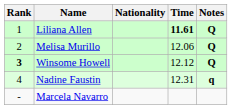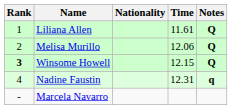 <table class="wikitable sortable" style="text-align:center">
 <tr>
 <th>Rank</th>
 <th>Name</th>
 <th>Nationality</th>
 <th>Time</th>
 <th>Notes</th>
 </tr>
 <tr bgcolor=ccffcc>
 <td>1</td>
 <td align=left><a href='#'>Liliana Allen</a></td>
 <td align=left></td>
-<td><strong>11.61</strong></td>
+<td>11.61</td>
 <td><strong>Q</strong></td>
 </tr>
 <tr bgcolor=ccffcc>
 <td>2</td>
 <td align=left><a href='#'>Melisa Murillo</a></td>
 <td align=left></td>
 <td>12.06</td>
 <td><strong>Q</strong></td>
 </tr>
 <tr bgcolor=ccffcc>
 <td><strong>3</strong></td>
 <td align=left><a href='#'>Winsome Howell</a></td>
 <td align=left></td>
-<td>12.12</td>
+<td>12.15</td>
 <td><strong>Q</strong></td>
 </tr>
 <tr bgcolor=ddffdd>
 <td>4</td>
 <td align=left><a href='#'>Nadine Faustin</a></td>
 <td align=left></td>
 <td>12.31</td>
 <td><strong>q</strong></td>
 </tr>
 <tr>
 <td>-</td>
 <td align=left><a href='#'>Marcela Navarro</a></td>
 <td align=left></td>
 <td></td>
 <td></td>
 </tr>
 </table>
